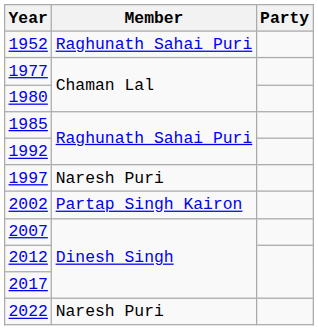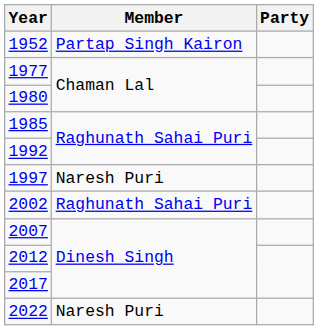 <table class="wikitable sortable">
 <tr>
 <th>Year</th>
 <th>Member</th>
 <th colspan="2">Party</th>
 </tr>
 <tr>
 <td><a href='#'>1952</a></td>
-<td><a href='#'>Raghunath Sahai Puri</a></td>
+<td><a href='#'>Partap Singh Kairon</a></td>
 <td></td>
 </tr>
 <tr>
 <td><a href='#'>1977</a></td>
 <td rowspan="2">Chaman Lal</td>
 </tr>
 <tr>
 <td><a href='#'>1980</a></td>
 <td></td>
 </tr>
 <tr>
 <td><a href='#'>1985</a></td>
 <td rowspan="2"><a href='#'>Raghunath Sahai Puri</a></td>
 <td></td>
 </tr>
 <tr>
 <td><a href='#'>1992</a></td>
 </tr>
 <tr>
 <td><a href='#'>1997</a></td>
 <td>Naresh Puri</td>
 <td></td>
 </tr>
 <tr>
 <td><a href='#'>2002</a></td>
-<td><a href='#'>Partap Singh Kairon</a></td>
+<td><a href='#'>Raghunath Sahai Puri</a></td>
 <td></td>
 </tr>
 <tr>
 <td><a href='#'>2007</a></td>
 <td rowspan="3"><a href='#'>Dinesh Singh</a></td>
 <td></td>
 </tr>
 <tr>
 <td><a href='#'>2012</a></td>
 </tr>
 <tr>
 <td><a href='#'>2017</a></td>
 </tr>
 <tr>
 <td><a href='#'>2022</a></td>
 <td>Naresh Puri</td>
 <td></td>
 </tr>
 </table>
